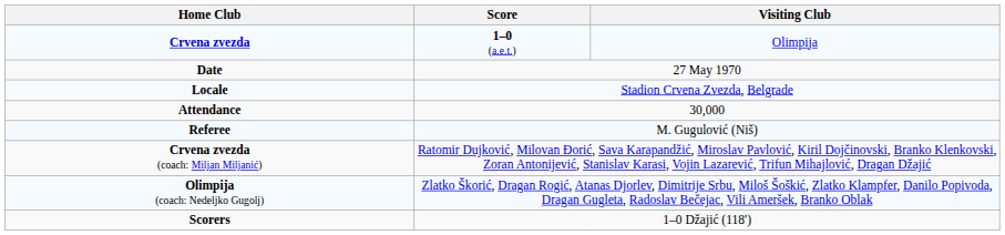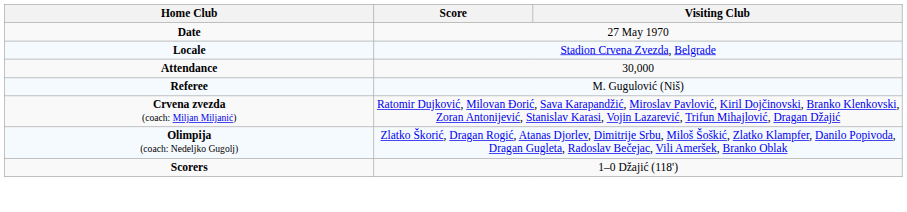 <table class="wikitable" style="text-align: center;">
 <tr>
 <th width=35%>Home Club</th>
 <th width=15%>Score</th>
 <th width=35%>Visiting Club</th>
-</tr>
-<tr bgcolor=#F5FAFF>
-<td><strong><a href='#'>Crvena zvezda</a></strong><br><small></small></td>
-<td><strong>1–0</strong><br><small>(<a href='#'>a.e.t.</a>)</small></td>
-<td><a href='#'>Olimpija</a><br><small></small></td>
 </tr>
 <tr>
 <td><strong>Date</strong></td>
 <td colspan="2">27 May 1970</td>
 </tr>
 <tr bgcolor=#F5FAFF>
 <td><strong>Locale</strong></td>
 <td colspan="2"><a href='#'>Stadion Crvena Zvezda</a>, <a href='#'>Belgrade</a></td>
 </tr>
 <tr>
 <td><strong>Attendance</strong></td>
 <td colspan="2">30,000</td>
 </tr>
 <tr bgcolor=#F5FAFF>
 <td><strong>Referee</strong></td>
 <td colspan="2">M. Gugulović (Niš)</td>
 </tr>
 <tr>
 <td><strong>Crvena zvezda</strong><br><small>(coach: <a href='#'>Miljan Miljanić</a>)</small></td>
 <td colspan="2"><a href='#'>Ratomir Dujković</a>, <a href='#'>Milovan Đorić</a>, <a href='#'>Sava Karapandžić</a>, <a href='#'>Miroslav Pavlović</a>, <a href='#'>Kiril Dojčinovski</a>, <a href='#'>Branko Klenkovski</a>, <a href='#'>Zoran Antonijević</a>, <a href='#'>Stanislav Karasi</a>, <a href='#'>Vojin Lazarević</a>, <a href='#'>Trifun Mihajlović</a>, <a href='#'>Dragan Džajić</a></td>
 </tr>
 <tr bgcolor=#F5FAFF>
 <td><strong>Olimpija</strong><br><small>(coach: Nedeljko Gugolj)</small></td>
 <td colspan="2"><a href='#'>Zlatko Škorić</a>, <a href='#'>Dragan Rogić</a>, <a href='#'>Atanas Djorlev</a>, <a href='#'>Dimitrije Srbu</a>, <a href='#'>Miloš Šoškić</a>, <a href='#'>Zlatko Klampfer</a>, <a href='#'>Danilo Popivoda</a>, <a href='#'>Dragan Gugleta</a>, <a href='#'>Radoslav Bečejac</a>, <a href='#'>Vili Ameršek</a>, <a href='#'>Branko Oblak</a></td>
 </tr>
 <tr>
 <td><strong>Scorers</strong></td>
 <td colspan="2">1–0 Džajić (118')</td>
 </tr>
 </table>
